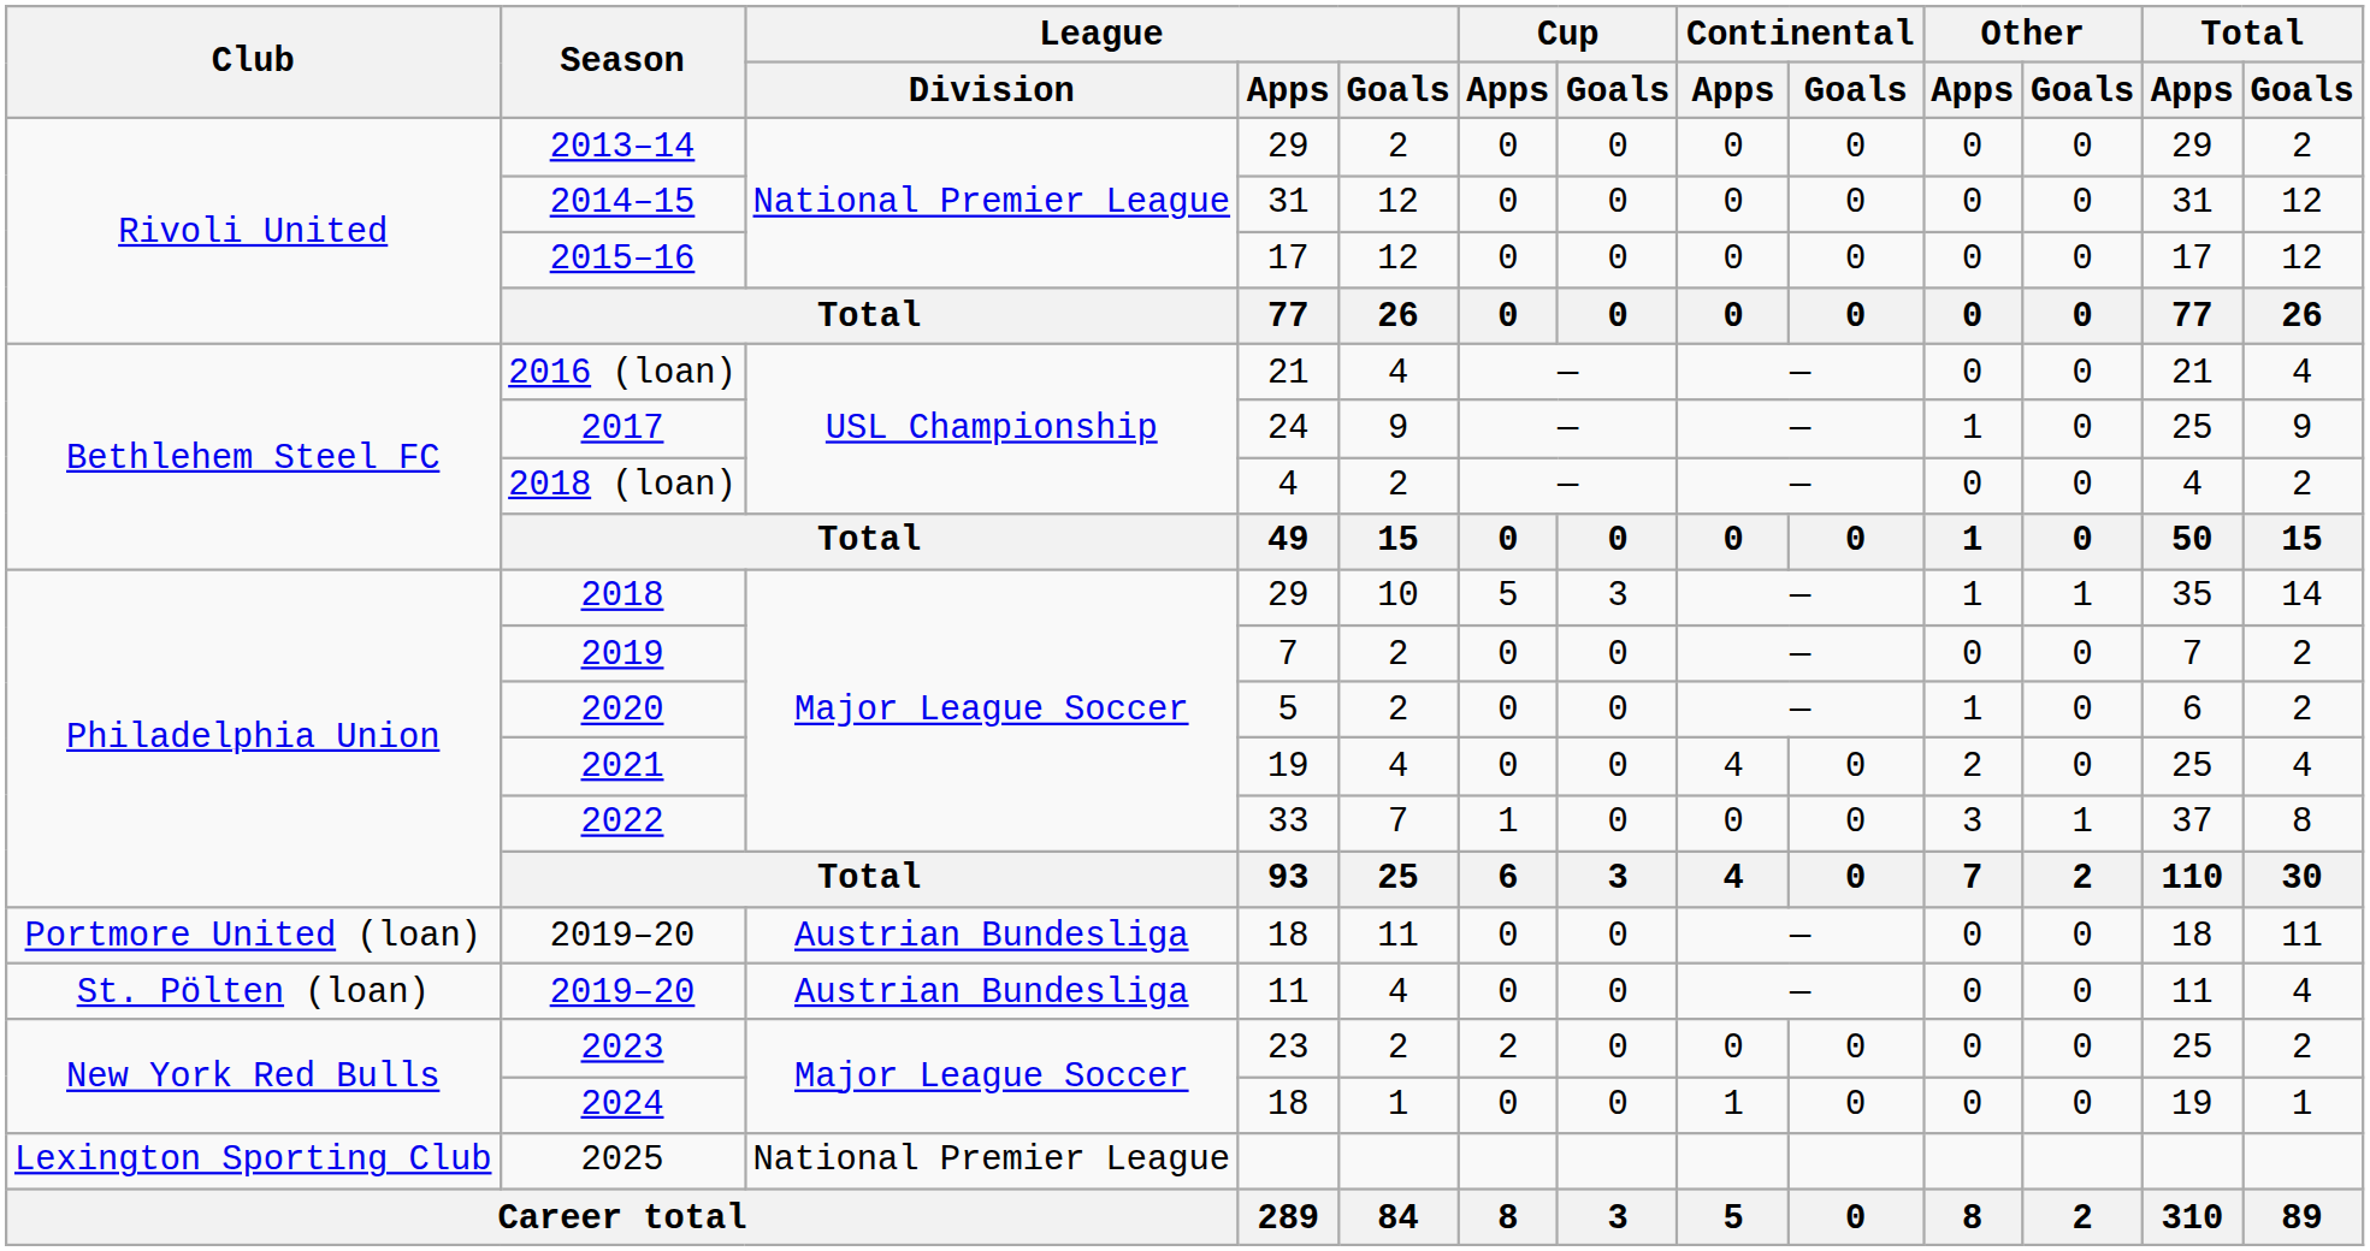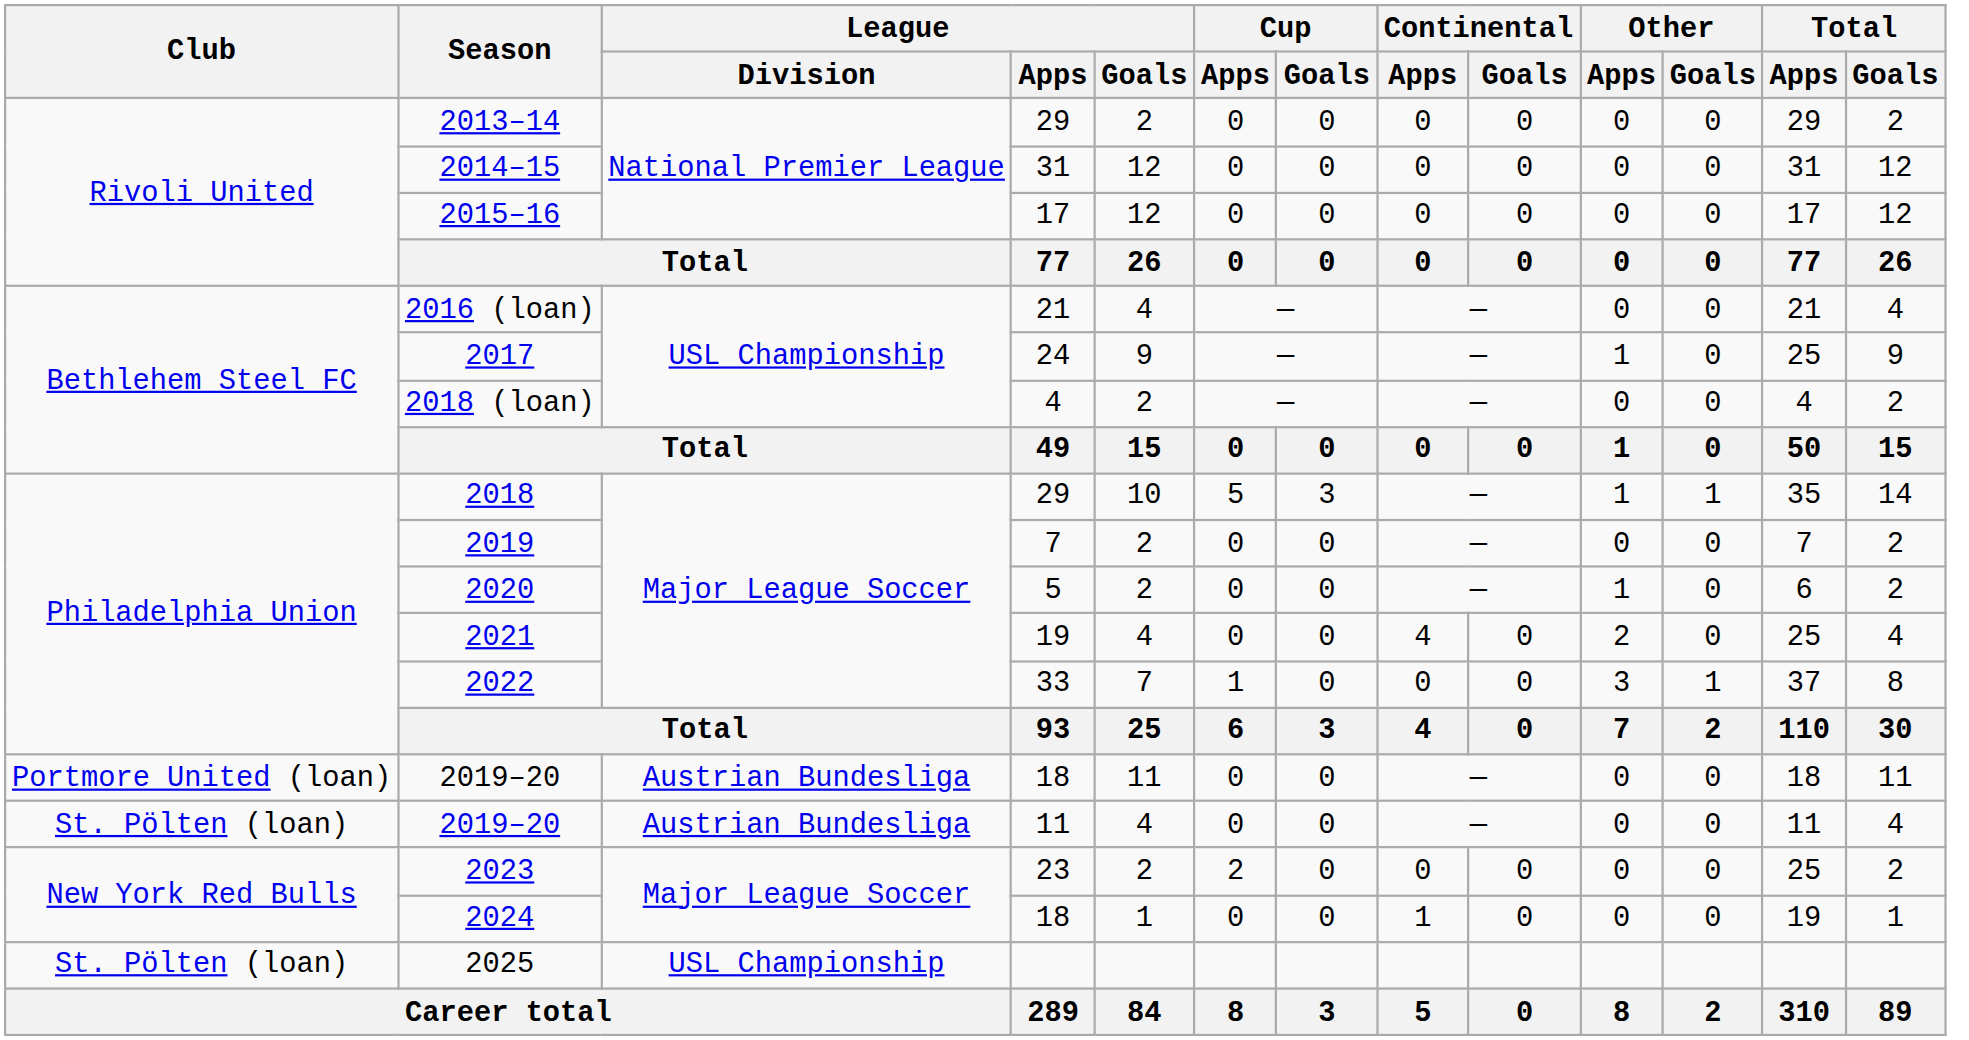 <table class="wikitable" style="text-align:center">
 <tr>
 <th rowspan="2">Club</th>
 <th rowspan="2">Season</th>
 <th colspan="3">League</th>
 <th colspan="2">Cup</th>
 <th colspan="2">Continental</th>
 <th colspan="2">Other</th>
 <th colspan="2">Total</th>
 </tr>
 <tr>
 <th>Division</th>
 <th>Apps</th>
 <th>Goals</th>
 <th>Apps</th>
 <th>Goals</th>
 <th>Apps</th>
 <th>Goals</th>
 <th>Apps</th>
 <th>Goals</th>
 <th>Apps</th>
 <th>Goals</th>
 </tr>
 <tr>
 <td rowspan="4"><a href='#'>Rivoli United</a></td>
 <td><a href='#'>2013–14</a></td>
 <td rowspan="3"><a href='#'>National Premier League</a></td>
 <td>29</td>
 <td>2</td>
 <td>0</td>
 <td>0</td>
 <td>0</td>
 <td>0</td>
 <td>0</td>
 <td>0</td>
 <td>29</td>
 <td>2</td>
 </tr>
 <tr>
 <td><a href='#'>2014–15</a></td>
 <td>31</td>
 <td>12</td>
 <td>0</td>
 <td>0</td>
 <td>0</td>
 <td>0</td>
 <td>0</td>
 <td>0</td>
 <td>31</td>
 <td>12</td>
 </tr>
 <tr>
 <td><a href='#'>2015–16</a></td>
 <td>17</td>
 <td>12</td>
 <td>0</td>
 <td>0</td>
 <td>0</td>
 <td>0</td>
 <td>0</td>
 <td>0</td>
 <td>17</td>
 <td>12</td>
 </tr>
 <tr>
 <th colspan="2">Total</th>
 <th>77</th>
 <th>26</th>
 <th>0</th>
 <th>0</th>
 <th>0</th>
 <th>0</th>
 <th>0</th>
 <th>0</th>
 <th>77</th>
 <th>26</th>
 </tr>
 <tr>
 <td rowspan="4"><a href='#'>Bethlehem Steel FC</a></td>
 <td><a href='#'>2016</a> (loan)</td>
 <td rowspan="3"><a href='#'>USL Championship</a></td>
 <td>21</td>
 <td>4</td>
 <td colspan="2">—</td>
 <td colspan="2">—</td>
 <td>0</td>
 <td>0</td>
 <td>21</td>
 <td>4</td>
 </tr>
 <tr>
 <td><a href='#'>2017</a></td>
 <td>24</td>
 <td>9</td>
 <td colspan="2">—</td>
 <td colspan="2">—</td>
 <td>1</td>
 <td>0</td>
 <td>25</td>
 <td>9</td>
 </tr>
 <tr>
 <td><a href='#'>2018</a> (loan)</td>
 <td>4</td>
 <td>2</td>
 <td colspan="2">—</td>
 <td colspan="2">—</td>
 <td>0</td>
 <td>0</td>
 <td>4</td>
 <td>2</td>
 </tr>
 <tr>
 <th colspan="2">Total</th>
 <th>49</th>
 <th>15</th>
 <th>0</th>
 <th>0</th>
 <th>0</th>
 <th>0</th>
 <th>1</th>
 <th>0</th>
 <th>50</th>
 <th>15</th>
 </tr>
 <tr>
 <td rowspan="6"><a href='#'>Philadelphia Union</a></td>
 <td><a href='#'>2018</a></td>
 <td rowspan="5"><a href='#'>Major League Soccer</a></td>
 <td>29</td>
 <td>10</td>
 <td>5</td>
 <td>3</td>
 <td colspan="2">—</td>
 <td>1</td>
 <td>1</td>
 <td>35</td>
 <td>14</td>
 </tr>
 <tr>
 <td><a href='#'>2019</a></td>
 <td>7</td>
 <td>2</td>
 <td>0</td>
 <td>0</td>
 <td colspan="2">—</td>
 <td>0</td>
 <td>0</td>
 <td>7</td>
 <td>2</td>
 </tr>
 <tr>
 <td><a href='#'>2020</a></td>
 <td>5</td>
 <td>2</td>
 <td>0</td>
 <td>0</td>
 <td colspan="2">—</td>
 <td>1</td>
 <td>0</td>
 <td>6</td>
 <td>2</td>
 </tr>
 <tr>
 <td><a href='#'>2021</a></td>
 <td>19</td>
 <td>4</td>
 <td>0</td>
 <td>0</td>
 <td>4</td>
 <td>0</td>
 <td>2</td>
 <td>0</td>
 <td>25</td>
 <td>4</td>
 </tr>
 <tr>
 <td><a href='#'>2022</a></td>
 <td>33</td>
 <td>7</td>
 <td>1</td>
 <td>0</td>
 <td>0</td>
 <td>0</td>
 <td>3</td>
 <td>1</td>
 <td>37</td>
 <td>8</td>
 </tr>
 <tr>
 <th colspan="2">Total</th>
 <th>93</th>
 <th>25</th>
 <th>6</th>
 <th>3</th>
 <th>4</th>
 <th>0</th>
 <th>7</th>
 <th>2</th>
 <th>110</th>
 <th>30</th>
 </tr>
 <tr>
 <td><a href='#'>Portmore United</a> (loan)</td>
 <td>2019–20</td>
 <td><a href='#'>Austrian Bundesliga</a></td>
 <td>18</td>
 <td>11</td>
 <td>0</td>
 <td>0</td>
 <td colspan="2">—</td>
 <td>0</td>
 <td>0</td>
 <td>18</td>
 <td>11</td>
 </tr>
 <tr>
 <td><a href='#'>St. Pölten</a> (loan)</td>
 <td><a href='#'>2019–20</a></td>
 <td><a href='#'>Austrian Bundesliga</a></td>
 <td>11</td>
 <td>4</td>
 <td>0</td>
 <td>0</td>
 <td colspan="2">—</td>
 <td>0</td>
 <td>0</td>
 <td>11</td>
 <td>4</td>
 </tr>
 <tr>
 <td rowspan="2"><a href='#'>New York Red Bulls</a></td>
 <td><a href='#'>2023</a></td>
 <td rowspan="2"><a href='#'>Major League Soccer</a></td>
 <td>23</td>
 <td>2</td>
 <td>2</td>
 <td>0</td>
 <td>0</td>
 <td>0</td>
 <td>0</td>
 <td>0</td>
 <td>25</td>
 <td>2</td>
 </tr>
 <tr>
 <td><a href='#'>2024</a></td>
 <td>18</td>
 <td>1</td>
 <td>0</td>
 <td>0</td>
 <td>1</td>
 <td>0</td>
 <td>0</td>
 <td>0</td>
 <td>19</td>
 <td>1</td>
 </tr>
 <tr>
-<td><a href='#'>Lexington Sporting Club</a></td>
+<td><a href='#'>St. Pölten</a> (loan)</td>
 <td>2025</td>
-<td>National Premier League</td>
+<td><a href='#'>USL Championship</a></td>
 <td></td>
 <td></td>
 <td></td>
 <td></td>
 <td></td>
 <td></td>
 <td></td>
 <td></td>
 <td></td>
 <td></td>
 </tr>
 <tr>
 <th colspan="3">Career total</th>
 <th>289</th>
 <th>84</th>
 <th>8</th>
 <th>3</th>
 <th>5</th>
 <th>0</th>
 <th>8</th>
 <th>2</th>
 <th>310</th>
 <th>89</th>
 </tr>
 </table>
